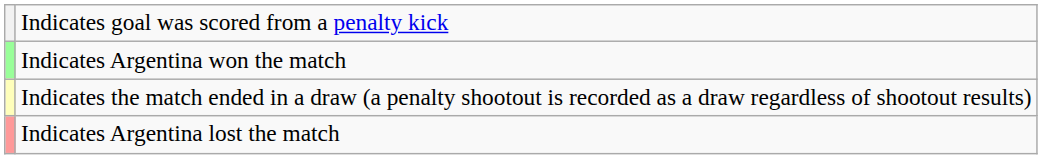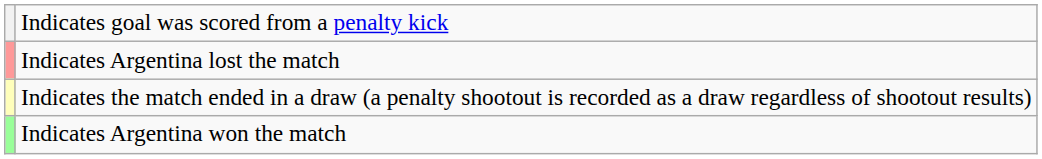 <table class="wikitable plainrowheaders">
 <tr>
 <th scope=row style="text-align:center"></th>
 <td>Indicates goal was scored from a <a href='#'>penalty kick</a></td>
 </tr>
 <tr>
-<th scope="row" style="text-align:center; background:#9F9"></th>
-<td>Indicates Argentina won the match</td>
+<th scope="row" style="text-align:center; background:#F99"></th>
+<td>Indicates Argentina lost the match</td>
 </tr>
 <tr>
 <th scope="row" style="text-align:center; background:#ffb"></th>
 <td>Indicates the match ended in a draw (a penalty shootout is recorded as a draw regardless of shootout results)</td>
 </tr>
 <tr>
-<th scope="row" style="text-align:center; background:#F99"></th>
-<td>Indicates Argentina lost the match</td>
+<th scope="row" style="text-align:center; background:#9F9"></th>
+<td>Indicates Argentina won the match</td>
 </tr>
 </table>
